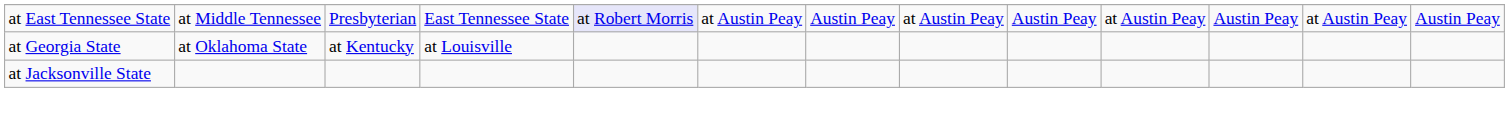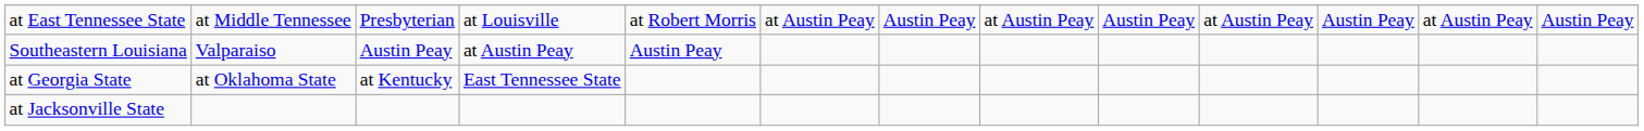 <table class="wikitable">
 <tr>
 </tr>
 <tr>
 <td>at <a href='#'>East Tennessee State</a></td>
 <td>at <a href='#'>Middle Tennessee</a></td>
 <td><a href='#'>Presbyterian</a></td>
-<td><a href='#'>East Tennessee State</a></td>
-<td style="background: lavender;">at <a href='#'>Robert Morris</a></td>
+<td>at <a href='#'>Louisville</a></td>
+<td>at <a href='#'>Robert Morris</a></td>
 <td>at <a href='#'>Austin Peay</a></td>
 <td><a href='#'>Austin Peay</a></td>
 <td>at <a href='#'>Austin Peay</a></td>
 <td><a href='#'>Austin Peay</a></td>
 <td>at <a href='#'>Austin Peay</a></td>
 <td><a href='#'>Austin Peay</a></td>
 <td>at <a href='#'>Austin Peay</a></td>
 <td><a href='#'>Austin Peay</a></td>
 </tr>
 <tr>
+<td><a href='#'>Southeastern Louisiana</a></td>
+<td><a href='#'>Valparaiso</a></td>
+<td><a href='#'>Austin Peay</a></td>
+<td>at <a href='#'>Austin Peay</a></td>
+<td><a href='#'>Austin Peay</a></td>
+<td></td>
+<td></td>
+<td></td>
+<td></td>
+<td></td>
+<td></td>
+<td></td>
+<td></td>
+</tr>
+<tr>
 <td>at <a href='#'>Georgia State</a></td>
 <td>at <a href='#'>Oklahoma State</a></td>
 <td>at <a href='#'>Kentucky</a></td>
-<td>at <a href='#'>Louisville</a></td>
+<td><a href='#'>East Tennessee State</a></td>
 <td></td>
 <td></td>
 <td></td>
 <td></td>
 <td></td>
 <td></td>
 <td></td>
 <td></td>
 <td></td>
 </tr>
 <tr>
 <td>at <a href='#'>Jacksonville State</a></td>
 <td></td>
 <td></td>
 <td></td>
 <td></td>
 <td></td>
 <td></td>
 <td></td>
 <td></td>
 <td></td>
 <td></td>
 <td></td>
 <td></td>
 </tr>
 </table>
